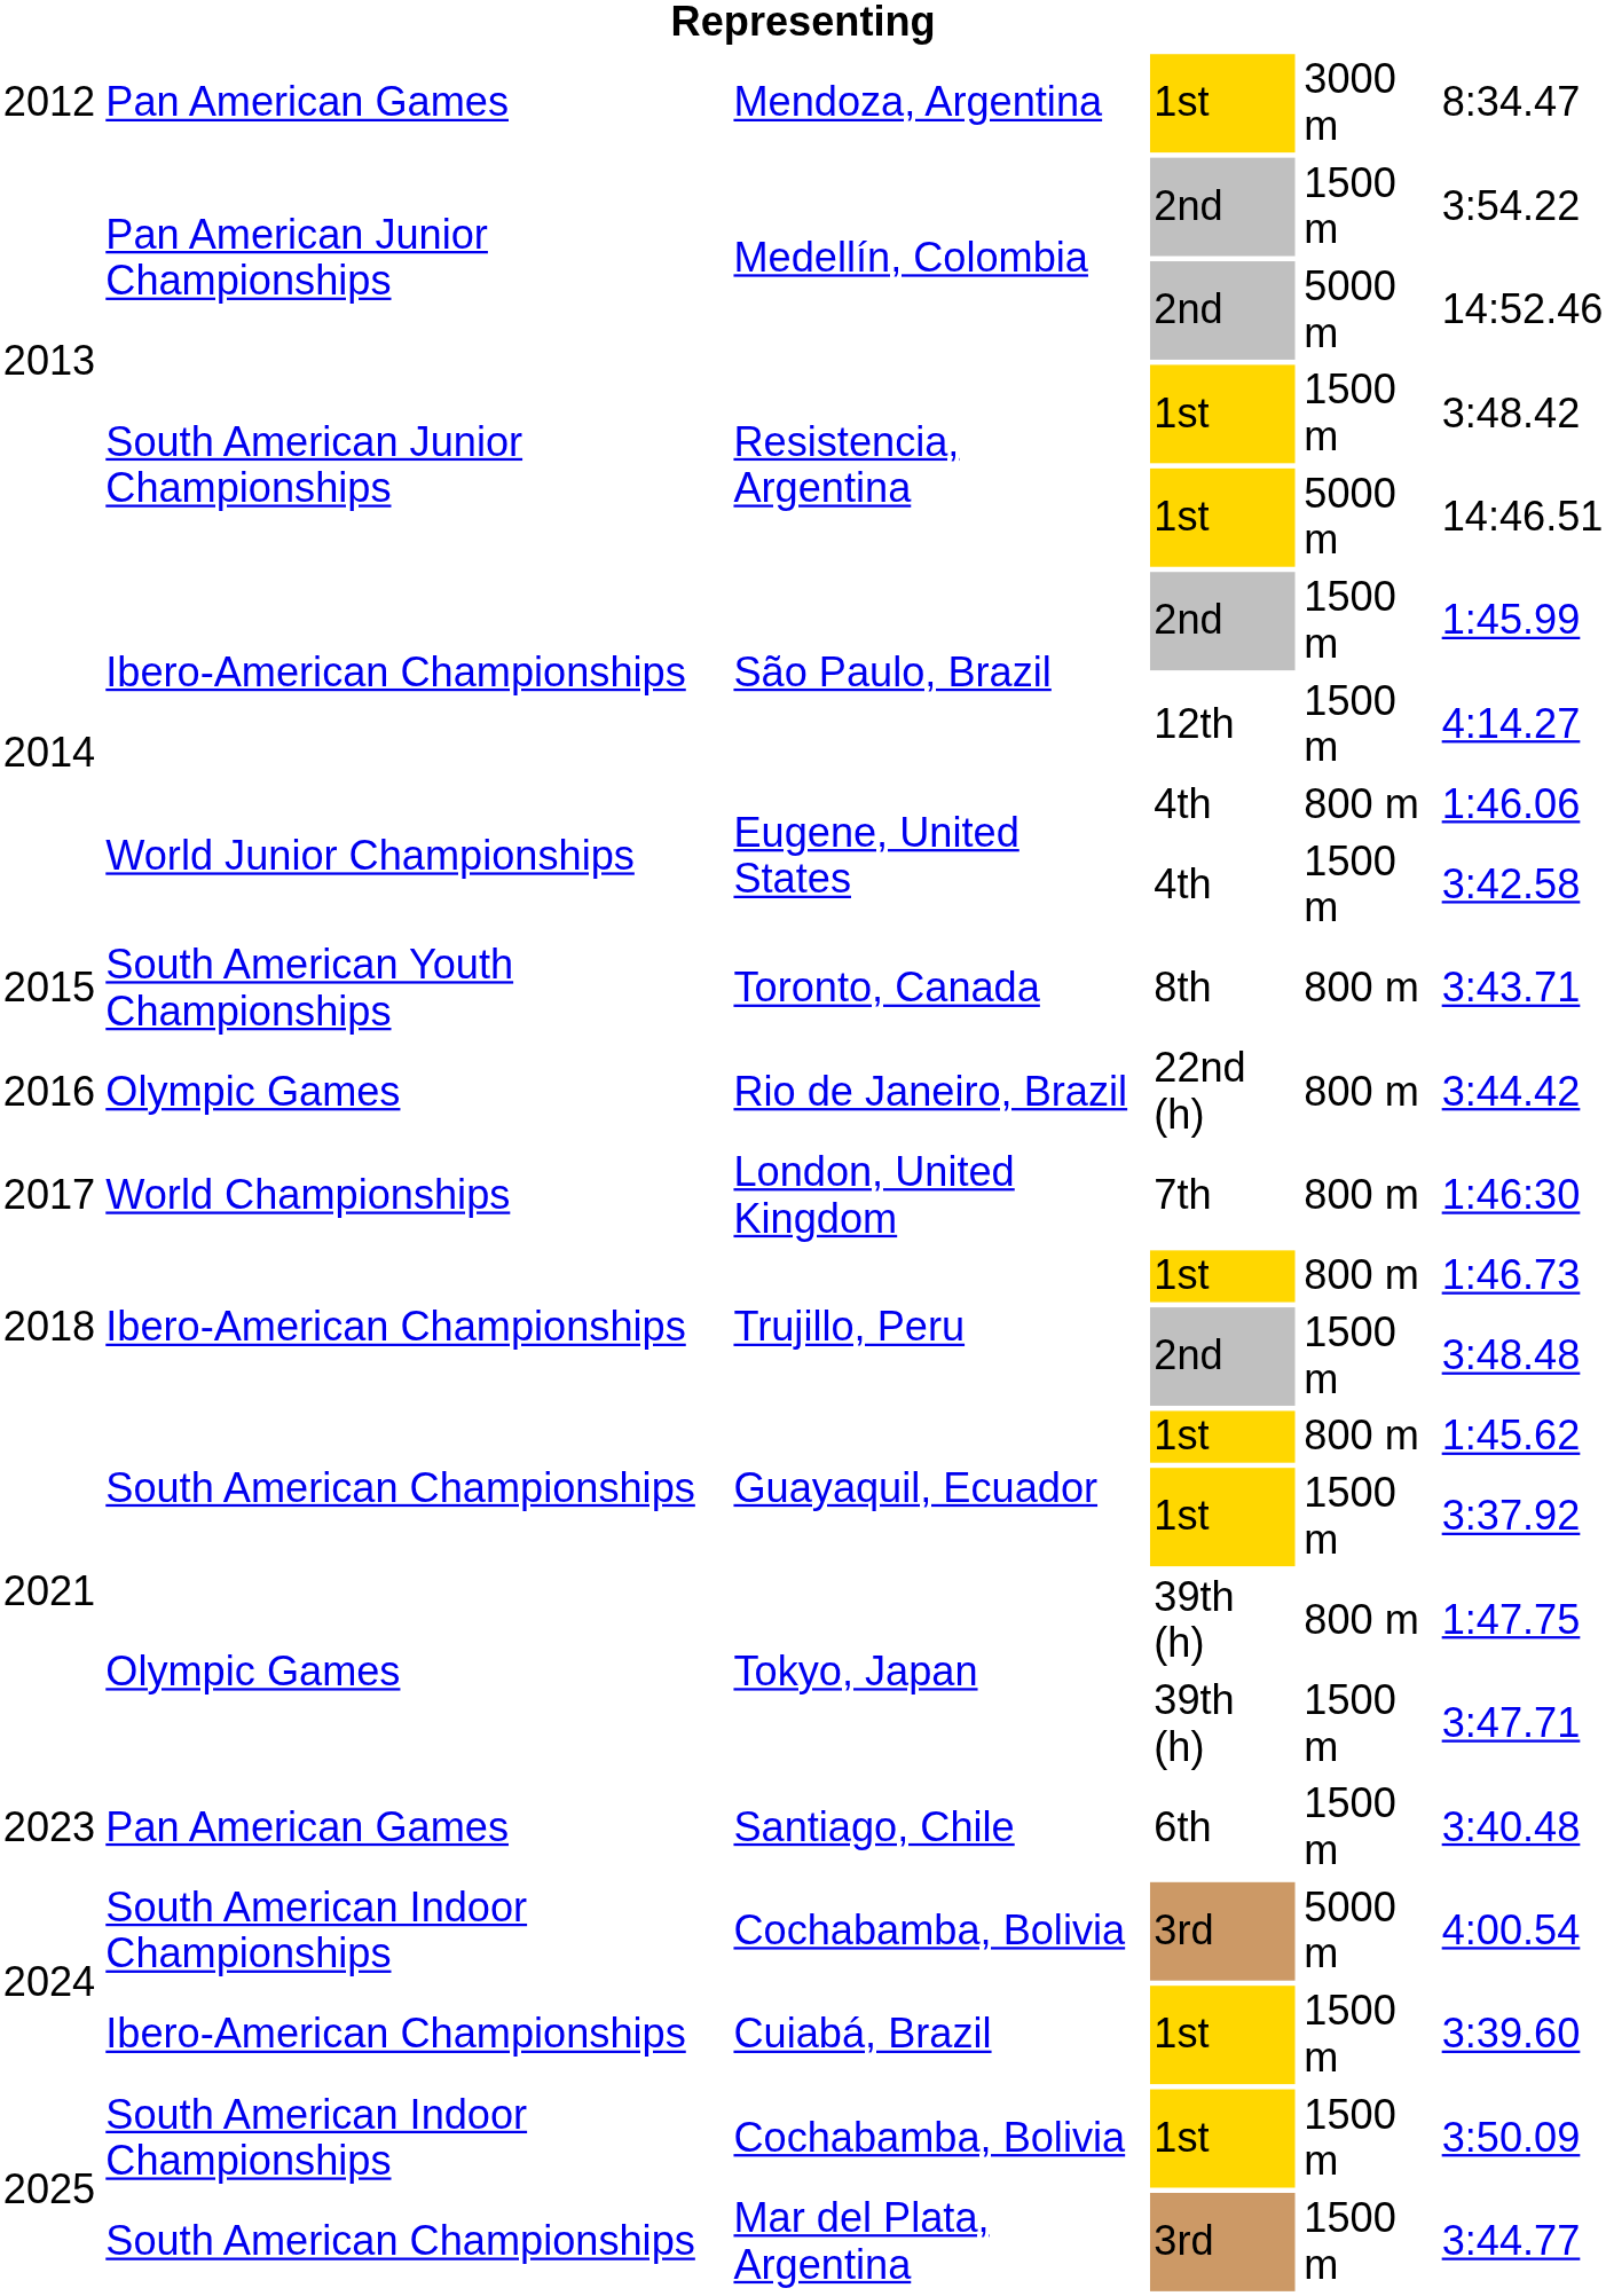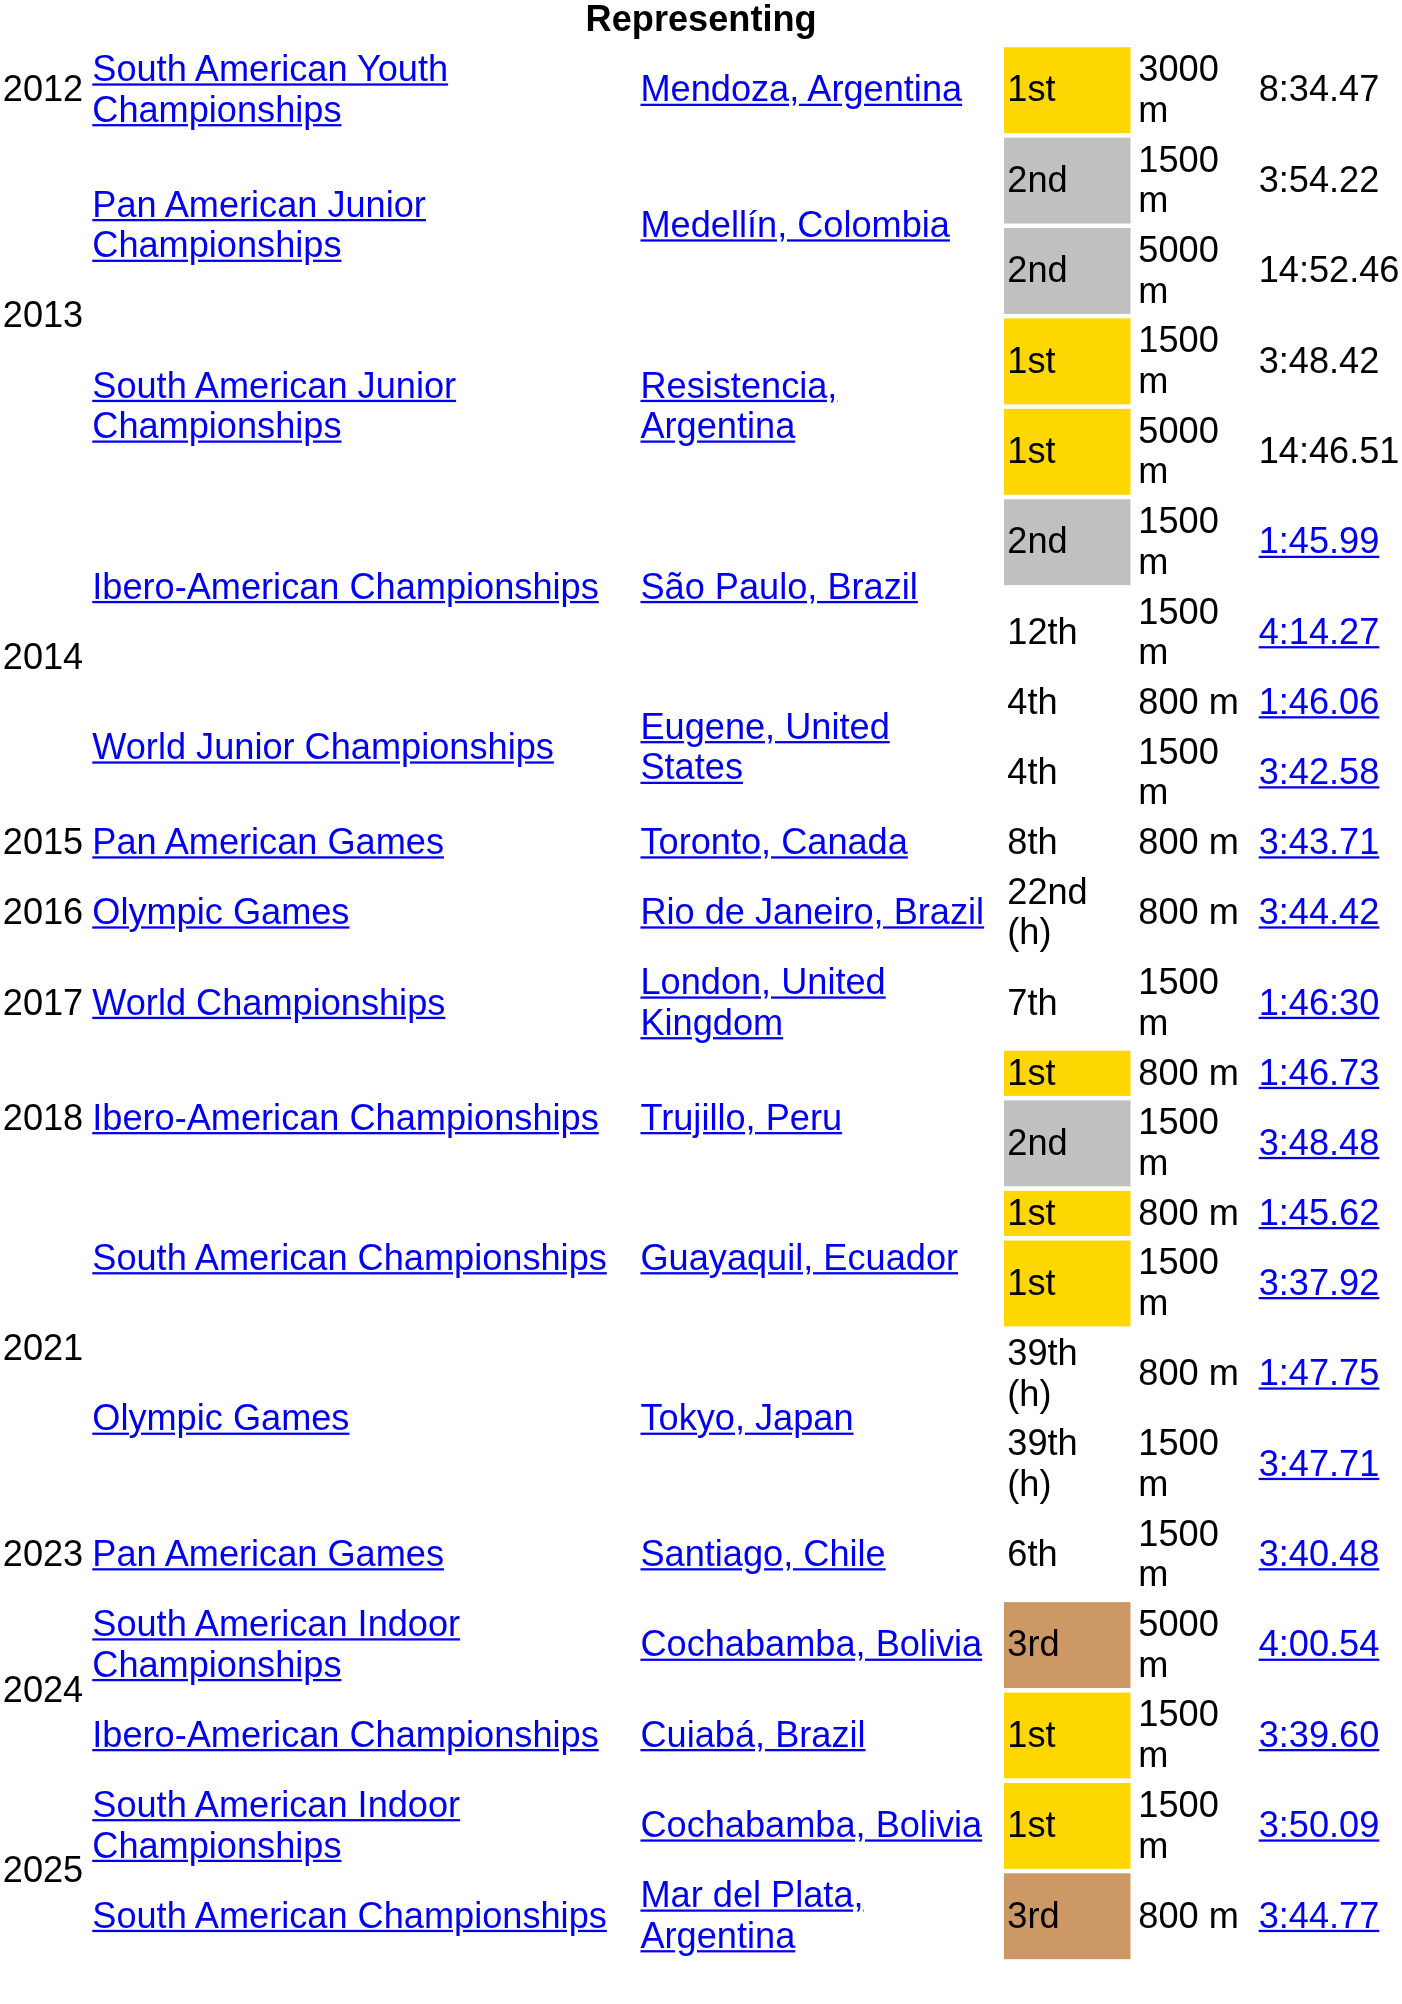 <table>
 <tr>
 <th colspan="6">Representing </th>
 </tr>
 <tr>
 <td>2012</td>
-<td><a href='#'>Pan American Games</a></td>
+<td><a href='#'>South American Youth Championships</a></td>
 <td><a href='#'>Mendoza, Argentina</a></td>
 <td bgcolor=gold>1st</td>
 <td>3000 m</td>
 <td>8:34.47</td>
 </tr>
 <tr>
 <td rowspan=4>2013</td>
 <td rowspan=2><a href='#'>Pan American Junior Championships</a></td>
 <td rowspan=2><a href='#'>Medellín, Colombia</a></td>
 <td bgcolor=silver>2nd</td>
 <td>1500 m</td>
 <td>3:54.22</td>
 </tr>
 <tr>
 <td bgcolor=silver>2nd</td>
 <td>5000 m</td>
 <td>14:52.46</td>
 </tr>
 <tr>
 <td rowspan=2><a href='#'>South American Junior Championships</a></td>
 <td rowspan=2><a href='#'>Resistencia, Argentina</a></td>
 <td bgcolor=gold>1st</td>
 <td>1500 m</td>
 <td>3:48.42</td>
 </tr>
 <tr>
 <td bgcolor=gold>1st</td>
 <td>5000 m</td>
 <td>14:46.51</td>
 </tr>
 <tr>
 <td rowspan=4>2014</td>
 <td rowspan=2><a href='#'>Ibero-American Championships</a></td>
 <td rowspan=2><a href='#'>São Paulo, Brazil</a></td>
 <td style="background:silver;">2nd</td>
 <td>1500 m</td>
 <td><a href='#'>1:45.99</a></td>
 </tr>
 <tr>
 <td>12th</td>
 <td>1500 m</td>
 <td><a href='#'>4:14.27</a></td>
 </tr>
 <tr>
 <td rowspan=2><a href='#'>World Junior Championships</a></td>
 <td rowspan=2><a href='#'>Eugene, United States</a></td>
 <td>4th</td>
 <td>800 m</td>
 <td><a href='#'>1:46.06</a></td>
 </tr>
 <tr>
 <td>4th</td>
 <td>1500 m</td>
 <td><a href='#'>3:42.58</a></td>
 </tr>
 <tr>
 <td>2015</td>
-<td><a href='#'>South American Youth Championships</a></td>
+<td><a href='#'>Pan American Games</a></td>
 <td><a href='#'>Toronto, Canada</a></td>
 <td>8th</td>
 <td>800 m</td>
 <td><a href='#'>3:43.71</a></td>
 </tr>
 <tr>
 <td>2016</td>
 <td><a href='#'>Olympic Games</a></td>
 <td><a href='#'>Rio de Janeiro, Brazil</a></td>
 <td>22nd (h)</td>
 <td>800 m</td>
 <td><a href='#'>3:44.42</a></td>
 </tr>
 <tr>
 <td>2017</td>
 <td><a href='#'>World Championships</a></td>
 <td><a href='#'>London, United Kingdom</a></td>
 <td>7th</td>
-<td>800 m</td>
+<td>1500 m</td>
 <td><a href='#'>1:46:30</a></td>
 </tr>
 <tr>
 <td rowspan=2>2018</td>
 <td rowspan=2><a href='#'>Ibero-American Championships</a></td>
 <td rowspan=2><a href='#'>Trujillo, Peru</a></td>
 <td bgcolor=gold>1st</td>
 <td>800 m</td>
 <td><a href='#'>1:46.73</a></td>
 </tr>
 <tr>
 <td bgcolor=silver>2nd</td>
 <td>1500 m</td>
 <td><a href='#'>3:48.48</a></td>
 </tr>
 <tr>
 <td rowspan=4>2021</td>
 <td rowspan=2><a href='#'>South American Championships</a></td>
 <td rowspan=2><a href='#'>Guayaquil, Ecuador</a></td>
 <td bgcolor=gold>1st</td>
 <td>800 m</td>
 <td><a href='#'>1:45.62</a></td>
 </tr>
 <tr>
 <td bgcolor=gold>1st</td>
 <td>1500 m</td>
 <td><a href='#'>3:37.92</a></td>
 </tr>
 <tr>
 <td rowspan=2><a href='#'>Olympic Games</a></td>
 <td rowspan=2><a href='#'>Tokyo, Japan</a></td>
 <td>39th (h)</td>
 <td>800 m</td>
 <td><a href='#'>1:47.75</a></td>
 </tr>
 <tr>
 <td>39th (h)</td>
 <td>1500 m</td>
 <td><a href='#'>3:47.71</a></td>
 </tr>
 <tr>
 <td>2023</td>
 <td><a href='#'>Pan American Games</a></td>
 <td><a href='#'>Santiago, Chile</a></td>
 <td>6th</td>
 <td>1500 m</td>
 <td><a href='#'>3:40.48</a></td>
 </tr>
 <tr>
 <td rowspan=2>2024</td>
 <td><a href='#'>South American Indoor Championships</a></td>
 <td><a href='#'>Cochabamba, Bolivia</a></td>
 <td bgcolor=cc9966>3rd</td>
 <td>5000 m</td>
 <td><a href='#'>4:00.54</a></td>
 </tr>
 <tr>
 <td><a href='#'>Ibero-American Championships</a></td>
 <td><a href='#'>Cuiabá, Brazil</a></td>
 <td bgcolor=gold>1st</td>
 <td>1500 m</td>
 <td><a href='#'>3:39.60</a></td>
 </tr>
 <tr>
 <td rowspan=2>2025</td>
 <td><a href='#'>South American Indoor Championships</a></td>
 <td><a href='#'>Cochabamba, Bolivia</a></td>
 <td bgcolor=gold>1st</td>
 <td>1500 m</td>
 <td><a href='#'>3:50.09</a></td>
 </tr>
 <tr>
 <td><a href='#'>South American Championships</a></td>
 <td><a href='#'>Mar del Plata, Argentina</a></td>
 <td bgcolor=cc9966>3rd</td>
-<td>1500 m</td>
+<td>800 m</td>
 <td><a href='#'>3:44.77</a></td>
 </tr>
 </table>
